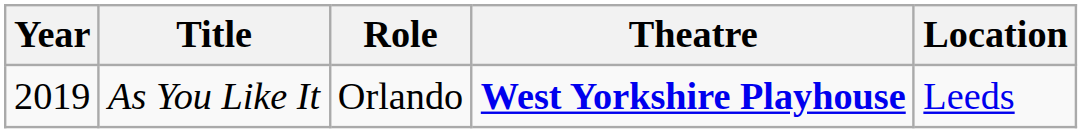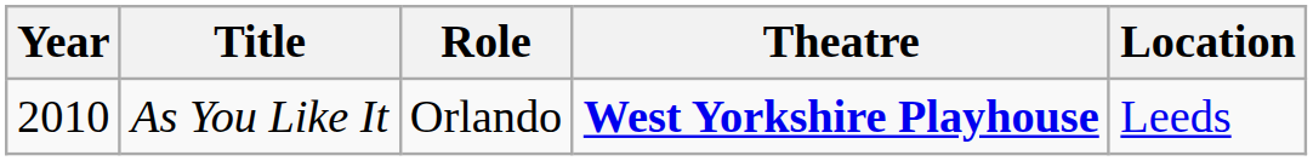 <table class="wikitable sortable">
 <tr>
 <th>Year</th>
 <th>Title</th>
 <th>Role</th>
 <th>Theatre</th>
 <th>Location</th>
 </tr>
 <tr>
-<td>2019</td>
+<td>2010</td>
 <td><em>As You Like It</em></td>
 <td>Orlando</td>
 <td><strong><a href='#'>West Yorkshire Playhouse</a></strong></td>
 <td><a href='#'>Leeds</a></td>
 </tr>
 </table>
